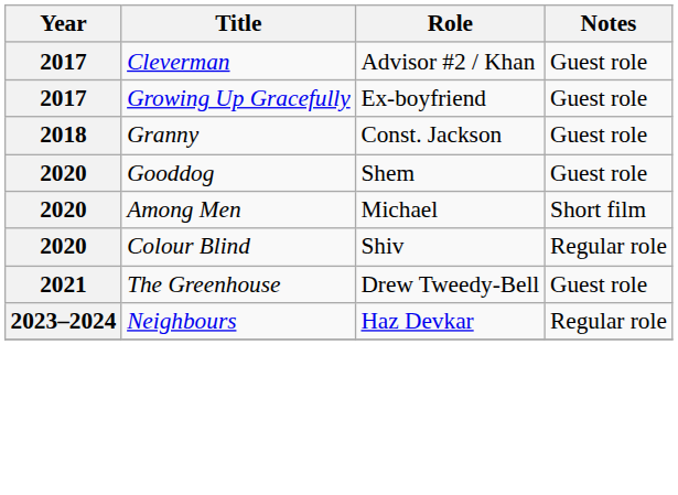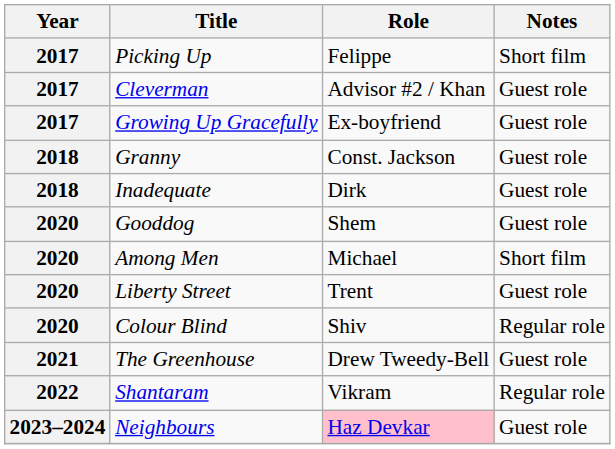 <table class="wikitable sortable plainrowheaders">
 <tr>
 <th scope="col">Year</th>
 <th scope="col">Title</th>
 <th scope="col">Role</th>
 <th scope="col" class="unsortable">Notes</th>
+</tr>
+<tr>
+<th scope="row">2017</th>
+<td><em>Picking Up</em></td>
+<td>Felippe</td>
+<td>Short film</td>
 </tr>
 <tr>
 <th scope="row">2017</th>
 <td><em><a href='#'>Cleverman</a></em></td>
 <td>Advisor #2 / Khan</td>
 <td>Guest role</td>
 </tr>
 <tr>
 <th scope="row">2017</th>
 <td><em><a href='#'>Growing Up Gracefully</a></em></td>
 <td>Ex-boyfriend</td>
 <td>Guest role</td>
 </tr>
 <tr>
 <th scope="row">2018</th>
 <td><em>Granny</em></td>
 <td>Const. Jackson</td>
 <td>Guest role</td>
 </tr>
 <tr>
+<th scope="row">2018</th>
+<td><em>Inadequate</em></td>
+<td>Dirk</td>
+<td>Guest role</td>
+</tr>
+<tr>
 <th scope="row">2020</th>
 <td><em>Gooddog</em></td>
 <td>Shem</td>
 <td>Guest role</td>
 </tr>
 <tr>
 <th scope="row">2020</th>
 <td><em>Among Men</em></td>
 <td>Michael</td>
 <td>Short film</td>
+</tr>
+<tr>
+<th scope="row">2020</th>
+<td><em>Liberty Street</em></td>
+<td>Trent</td>
+<td>Guest role</td>
 </tr>
 <tr>
 <th scope="row">2020</th>
 <td><em>Colour Blind</em></td>
 <td>Shiv</td>
 <td>Regular role</td>
 </tr>
 <tr>
 <th scope="row">2021</th>
 <td><em>The Greenhouse</em></td>
 <td>Drew Tweedy-Bell</td>
 <td>Guest role</td>
 </tr>
 <tr>
+<th scope="row">2022</th>
+<td><em><a href='#'>Shantaram</a></em></td>
+<td>Vikram</td>
+<td>Regular role</td>
+</tr>
+<tr>
 <th scope="row">2023–2024</th>
 <td><em><a href='#'>Neighbours</a></em></td>
-<td><a href='#'>Haz Devkar</a></td>
-<td>Regular role</td>
+<td style="background: pink;"><a href='#'>Haz Devkar</a></td>
+<td>Guest role</td>
 </tr>
 <tr>
 </tr>
 </table>
